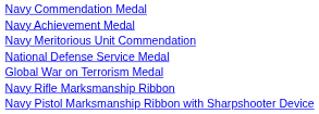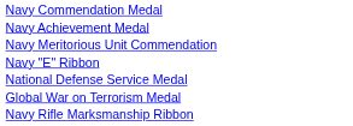 <table>
 <tr>
 <td></td>
 <td><a href='#'>Navy Commendation Medal</a></td>
 </tr>
 <tr>
 <td></td>
 <td><a href='#'>Navy Achievement Medal</a></td>
 </tr>
 <tr>
 <td></td>
 <td><a href='#'>Navy Meritorious Unit Commendation</a></td>
 </tr>
 <tr>
 <td></td>
+<td><a href='#'>Navy "E" Ribbon</a></td>
+</tr>
+<tr>
+<td></td>
 <td><a href='#'>National Defense Service Medal</a></td>
 </tr>
 <tr>
 <td></td>
 <td><a href='#'>Global War on Terrorism Medal</a></td>
 </tr>
 <tr>
 <td></td>
 <td><a href='#'>Navy Rifle Marksmanship Ribbon</a></td>
 </tr>
-<tr>
-<td></td>
-<td><a href='#'>Navy Pistol Marksmanship Ribbon with Sharpshooter Device</a></td>
-</tr>
 </table>
